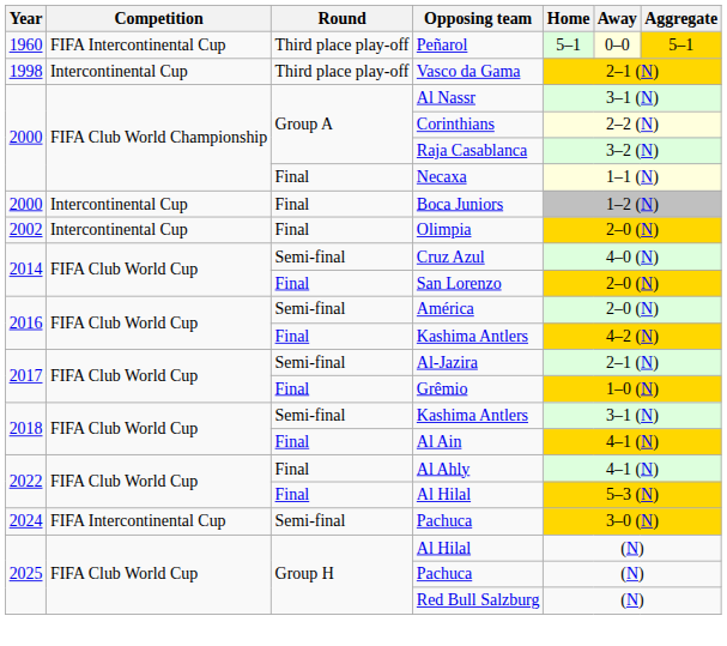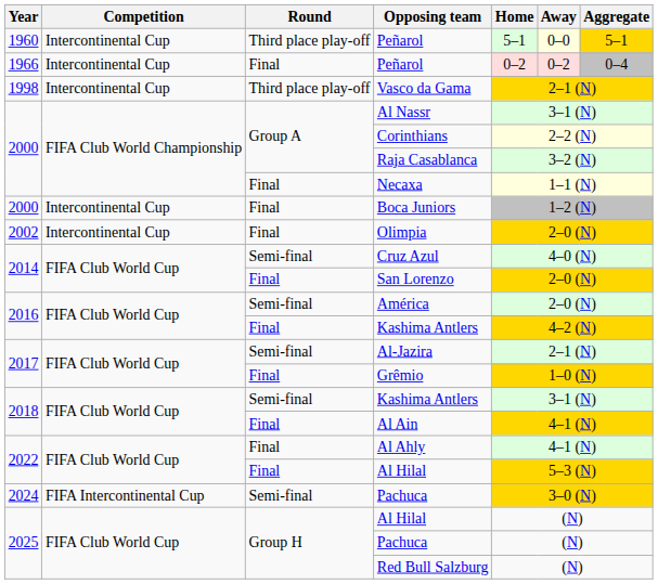 <table class="wikitable sortable">
 <tr>
 <th>Year</th>
 <th>Competition</th>
 <th>Round</th>
 <th>Opposing team</th>
 <th>Home</th>
 <th>Away</th>
 <th>Aggregate</th>
 </tr>
 <tr>
 <td><a href='#'>1960</a></td>
-<td>FIFA Intercontinental Cup</td>
+<td>Intercontinental Cup</td>
 <td>Third place play-off</td>
 <td> <a href='#'>Peñarol</a></td>
 <td style="background:#dfd; text-align:center">5–1</td>
 <td style="background:#ffd; text-align:center">0–0</td>
 <td style="background:gold; text-align:center">5–1</td>
+</tr>
+<tr>
+<td><a href='#'>1966</a></td>
+<td>Intercontinental Cup</td>
+<td>Final</td>
+<td> <a href='#'>Peñarol</a></td>
+<td style="background:#fdd; text-align:center">0–2</td>
+<td style="background:#fdd; text-align:center">0–2</td>
+<td style="background:silver; text-align:center">0–4</td>
 </tr>
 <tr>
 <td><a href='#'>1998</a></td>
 <td>Intercontinental Cup</td>
 <td>Third place play-off</td>
 <td> <a href='#'>Vasco da Gama</a></td>
 <td colspan="3" style="text-align:center; background:gold;">2–1 (<a href='#'>N</a>)</td>
 </tr>
 <tr>
 <td rowspan="4"><a href='#'>2000</a></td>
 <td rowspan="4">FIFA Club World Championship</td>
 <td rowspan="3">Group A</td>
 <td> <a href='#'>Al Nassr</a></td>
 <td colspan="3" style="text-align:center; background:#dfd;">3–1 (<a href='#'>N</a>)</td>
 </tr>
 <tr>
 <td> <a href='#'>Corinthians</a></td>
 <td colspan="3" style="text-align:center; background:#ffd;">2–2 (<a href='#'>N</a>)</td>
 </tr>
 <tr>
 <td> <a href='#'>Raja Casablanca</a></td>
 <td colspan="3" style="text-align:center; background:#dfd;">3–2 (<a href='#'>N</a>)</td>
 </tr>
 <tr>
 <td>Final</td>
 <td> <a href='#'>Necaxa</a></td>
 <td colspan="3" style="text-align:center; background:#ffd;">1–1   (<a href='#'>N</a>)</td>
 </tr>
 <tr>
 <td><a href='#'>2000</a></td>
 <td>Intercontinental Cup</td>
 <td>Final</td>
 <td> <a href='#'>Boca Juniors</a></td>
 <td colspan="3" style="text-align:center; background:silver;">1–2 (<a href='#'>N</a>)</td>
 </tr>
 <tr>
 <td><a href='#'>2002</a></td>
 <td>Intercontinental Cup</td>
 <td>Final</td>
 <td> <a href='#'>Olimpia</a></td>
 <td colspan="3" style="text-align:center; background:gold;">2–0 (<a href='#'>N</a>)</td>
 </tr>
 <tr>
 <td rowspan="2"><a href='#'>2014</a></td>
 <td rowspan="2">FIFA Club World Cup</td>
 <td>Semi-final</td>
 <td> <a href='#'>Cruz Azul</a></td>
 <td colspan="3" style="text-align:center; background:#dfd;">4–0 (<a href='#'>N</a>)</td>
 </tr>
 <tr>
 <td><a href='#'>Final</a></td>
 <td> <a href='#'>San Lorenzo</a></td>
 <td colspan="3" style="text-align:center; background:gold;">2–0 (<a href='#'>N</a>)</td>
 </tr>
 <tr>
 <td rowspan="2"><a href='#'>2016</a></td>
 <td rowspan="2">FIFA Club World Cup</td>
 <td>Semi-final</td>
 <td> <a href='#'>América</a></td>
 <td colspan="3" style="text-align:center; background:#dfd;">2–0 (<a href='#'>N</a>)</td>
 </tr>
 <tr>
 <td><a href='#'>Final</a></td>
 <td> <a href='#'>Kashima Antlers</a></td>
 <td colspan="3" style="text-align:center; background:gold;">4–2  (<a href='#'>N</a>)</td>
 </tr>
 <tr>
 <td rowspan="2"><a href='#'>2017</a></td>
 <td rowspan="2">FIFA Club World Cup</td>
 <td>Semi-final</td>
 <td> <a href='#'>Al-Jazira</a></td>
 <td colspan="3" style="text-align:center; background:#dfd;">2–1 (<a href='#'>N</a>)</td>
 </tr>
 <tr>
 <td><a href='#'>Final</a></td>
 <td> <a href='#'>Grêmio</a></td>
 <td colspan="3" style="text-align:center; background:gold;">1–0 (<a href='#'>N</a>)</td>
 </tr>
 <tr>
 <td rowspan="2"><a href='#'>2018</a></td>
 <td rowspan="2">FIFA Club World Cup</td>
 <td>Semi-final</td>
 <td> <a href='#'>Kashima Antlers</a></td>
 <td colspan="3" style="text-align:center; background:#dfd;">3–1 (<a href='#'>N</a>)</td>
 </tr>
 <tr>
 <td><a href='#'>Final</a></td>
 <td> <a href='#'>Al Ain</a></td>
 <td colspan="3" style="text-align:center; background:gold;">4–1 (<a href='#'>N</a>)</td>
 </tr>
 <tr>
 <td rowspan="2"><a href='#'>2022</a></td>
 <td rowspan="2">FIFA Club World Cup</td>
 <td>Final</td>
 <td> <a href='#'>Al Ahly</a></td>
 <td colspan="3" style="text-align:center; background:#dfd;">4–1 (<a href='#'>N</a>)</td>
 </tr>
 <tr>
 <td><a href='#'>Final</a></td>
 <td> <a href='#'>Al Hilal</a></td>
 <td colspan="3" style="text-align:center; background:gold;">5–3 (<a href='#'>N</a>)</td>
 </tr>
 <tr>
 <td><a href='#'>2024</a></td>
 <td>FIFA Intercontinental Cup</td>
 <td>Semi-final</td>
 <td> <a href='#'>Pachuca</a></td>
 <td colspan="3" style="text-align:center; background:gold;">3–0 (<a href='#'>N</a>)</td>
 </tr>
 <tr>
 <td rowspan="3"><a href='#'>2025</a></td>
 <td rowspan="3">FIFA Club World Cup</td>
 <td rowspan="3">Group H</td>
 <td> <a href='#'>Al Hilal</a></td>
 <td colspan="3" style="text-align:center;">(<a href='#'>N</a>)</td>
 </tr>
 <tr>
 <td> <a href='#'>Pachuca</a></td>
 <td colspan="3" style="text-align:center;">(<a href='#'>N</a>)</td>
 </tr>
 <tr>
 <td> <a href='#'>Red Bull Salzburg</a></td>
 <td colspan="3" style="text-align:center;">(<a href='#'>N</a>)</td>
 </tr>
 </table>
